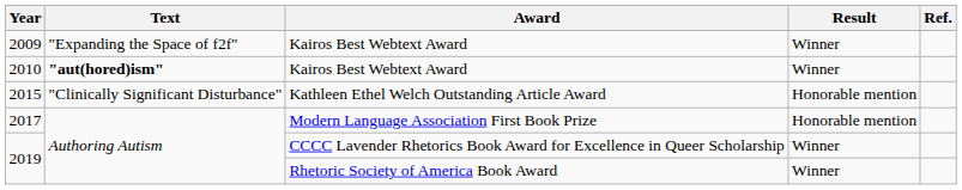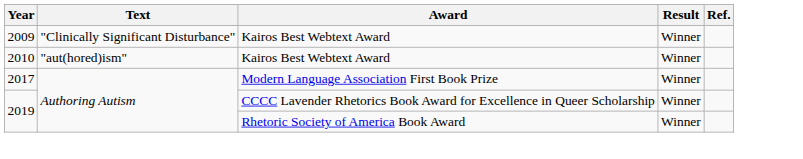 <table class="wikitable">
 <tr>
 <th>Year</th>
 <th>Text</th>
 <th>Award</th>
 <th>Result</th>
 <th>Ref.</th>
 </tr>
 <tr>
 <td>2009</td>
-<td>"Expanding the Space of f2f"</td>
+<td>"Clinically Significant Disturbance"</td>
 <td>Kairos Best Webtext Award</td>
 <td>Winner</td>
 <td></td>
 </tr>
 <tr>
 <td>2010</td>
-<td><strong>"aut(hored)ism"</strong></td>
+<td>"aut(hored)ism"</td>
 <td>Kairos Best Webtext Award</td>
 <td>Winner</td>
-<td></td>
-</tr>
-<tr>
-<td>2015</td>
-<td>"Clinically Significant Disturbance"</td>
-<td>Kathleen Ethel Welch Outstanding Article Award</td>
-<td>Honorable mention</td>
 <td></td>
 </tr>
 <tr>
 <td>2017</td>
 <td rowspan="3"><em>Authoring Autism</em></td>
 <td><a href='#'>Modern Language Association</a> First Book Prize</td>
-<td>Honorable mention</td>
+<td>Winner</td>
 <td></td>
 </tr>
 <tr>
 <td rowspan="2">2019</td>
 <td><a href='#'>CCCC</a> Lavender Rhetorics Book Award for Excellence in Queer Scholarship</td>
 <td>Winner</td>
 <td></td>
 </tr>
 <tr>
 <td><a href='#'>Rhetoric Society of America</a> Book Award</td>
 <td>Winner</td>
 <td></td>
 </tr>
 </table>
